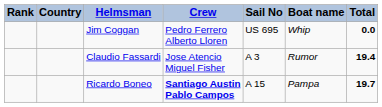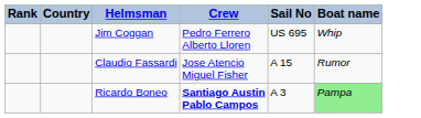 <table class="wikitable">
 <tr>
 <th style="text-align:center;background-color:LightSteelBlue"><strong>Rank</strong></th>
 <th style="text-align:center;background-color:LightSteelBlue"><strong>Country</strong></th>
 <th style="text-align:center;background-color:LightSteelBlue"><strong><a href='#'>Helmsman</a></strong></th>
 <th style="text-align:center;background-color:LightSteelBlue"><strong><a href='#'>Crew</a></strong></th>
 <th style="text-align:center;background-color:LightSteelBlue"><strong>Sail No</strong></th>
 <th style="text-align:center;background-color:LightSteelBlue"><strong>Boat name</strong></th>
-<th style="text-align:center;background-color:LightSteelBlue"><strong>Total</strong></th>
 </tr>
 <tr>
 <td style="text-align:center; vertical-align:top; font-size:90%"></td>
 <td style="vertical-align:top; font-size:90%"></td>
 <td style="vertical-align:top; font-size:90%"><a href='#'>Jim Coggan</a></td>
 <td style="vertical-align:top; font-size:90%"><a href='#'>Pedro Ferrero</a> <br><a href='#'>Alberto Lloren</a> </td>
 <td style="vertical-align:top; font-size:90%">US 695</td>
 <td style="vertical-align:top; font-size:90%"><em>Whip</em></td>
-<td style="text-align:right; vertical-align:top; font-size:90%"><strong>0.0</strong></td>
 </tr>
 <tr>
 <td style="text-align:center; vertical-align:top; font-size:90%"></td>
 <td style="vertical-align:top; font-size:90%"></td>
 <td style="vertical-align:top; font-size:90%"><a href='#'>Claudio Fassardi</a></td>
 <td style="vertical-align:top; font-size:90%"><a href='#'>Jose Atencio</a><br><a href='#'>Miguel Fisher</a></td>
-<td style="vertical-align:top; font-size:90%">A 3</td>
+<td style="vertical-align:top; font-size:90%">A 15</td>
 <td style="vertical-align:top; font-size:90%"><em>Rumor</em></td>
-<td style="text-align:right; vertical-align:top; font-size:90%"><strong>19.4</strong></td>
 </tr>
 <tr>
 <td style="text-align:center; vertical-align:top; font-size:90%"></td>
 <td style="vertical-align:top; font-size:90%"></td>
 <td style="vertical-align:top; font-size:90%"><a href='#'>Ricardo Boneo</a></td>
 <td style="vertical-align:top; font-size:90%"><strong><a href='#'>Santiago Austin</a><br><a href='#'>Pablo Campos</a></strong></td>
-<td style="vertical-align:top; font-size:90%">A 15</td>
-<td style="vertical-align:top; font-size:90%"><em>Pampa</em></td>
-<td style="text-align:right; vertical-align:top; font-size:90%"><strong>19.7</strong></td>
+<td style="vertical-align:top; font-size:90%">A 3</td>
+<td style="background: lightgreen; vertical-align:top; font-size:90%"><em>Pampa</em></td>
 </tr>
 </table>
